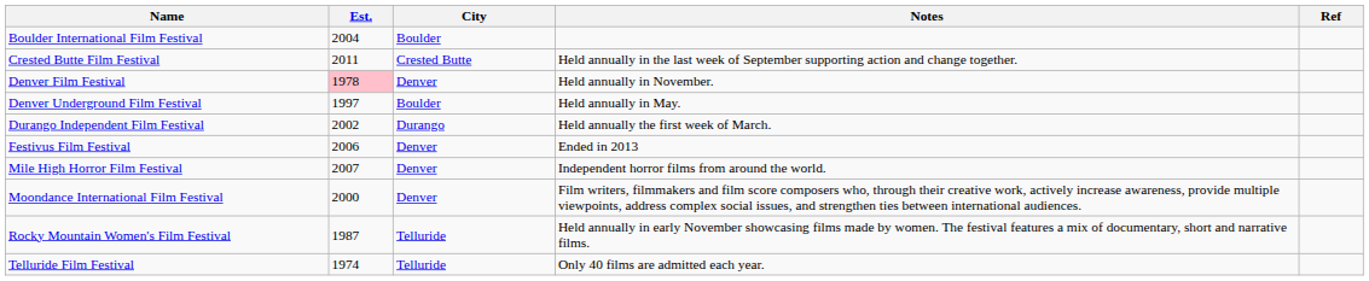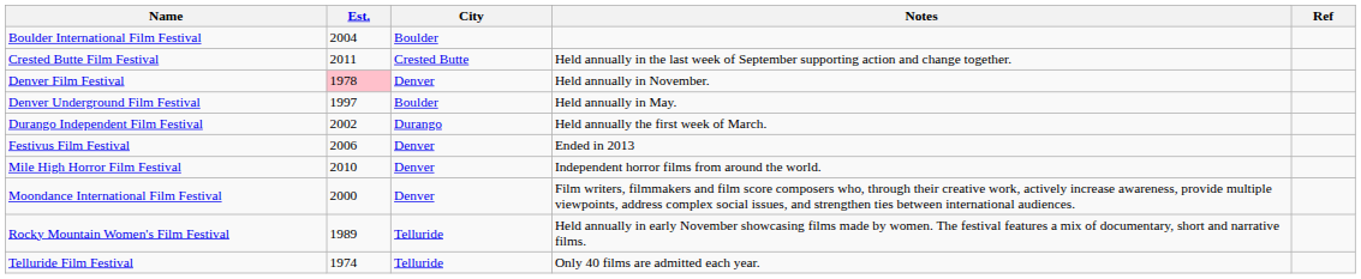 <table class="wikitable sortable" width=100%>
 <tr>
 <th style="width:20%;">Name</th>
 <th style="width:4%;"><a href='#'>Est.</a></th>
 <th style="width:10%;">City</th>
 <th style="width:46%;">Notes</th>
 <th style="width:4%;">Ref</th>
 </tr>
 <tr>
 <td><a href='#'>Boulder International Film Festival</a></td>
 <td>2004</td>
 <td><a href='#'>Boulder</a></td>
 <td></td>
 <td></td>
 </tr>
 <tr>
 <td><a href='#'>Crested Butte Film Festival</a></td>
 <td>2011</td>
 <td><a href='#'>Crested Butte</a></td>
 <td>Held annually in the last week of September supporting action and change together.</td>
 <td></td>
 </tr>
 <tr>
 <td><a href='#'>Denver Film Festival</a></td>
 <td style="background: pink;">1978</td>
 <td><a href='#'>Denver</a></td>
 <td>Held annually in November.</td>
 <td></td>
 </tr>
 <tr>
 <td><a href='#'>Denver Underground Film Festival</a></td>
 <td>1997</td>
 <td><a href='#'>Boulder</a></td>
 <td>Held annually in May.</td>
 <td></td>
 </tr>
 <tr>
 <td><a href='#'>Durango Independent Film Festival</a></td>
 <td>2002</td>
 <td><a href='#'>Durango</a></td>
 <td>Held annually the first week of March.</td>
 <td></td>
 </tr>
 <tr>
 <td><a href='#'>Festivus Film Festival</a></td>
 <td>2006</td>
 <td><a href='#'>Denver</a></td>
 <td>Ended in 2013</td>
 <td></td>
 </tr>
 <tr>
 <td><a href='#'>Mile High Horror Film Festival</a></td>
-<td>2007</td>
+<td>2010</td>
 <td><a href='#'>Denver</a></td>
 <td>Independent horror films from around the world.</td>
 <td></td>
 </tr>
 <tr>
 <td><a href='#'>Moondance International Film Festival</a></td>
 <td>2000</td>
 <td><a href='#'>Denver</a></td>
 <td>Film writers, filmmakers and film score composers who, through their creative work, actively increase awareness, provide multiple viewpoints, address complex social issues, and strengthen ties between international audiences.</td>
 <td></td>
 </tr>
 <tr>
 <td><a href='#'>Rocky Mountain Women's Film Festival</a></td>
-<td>1987</td>
+<td>1989</td>
 <td><a href='#'>Telluride</a></td>
 <td>Held annually in early November showcasing films made by women. The festival features a mix of documentary, short and narrative films.</td>
 <td></td>
 </tr>
 <tr>
 <td><a href='#'>Telluride Film Festival</a></td>
 <td>1974</td>
 <td><a href='#'>Telluride</a></td>
 <td>Only 40 films are admitted each year.</td>
 <td></td>
 </tr>
 </table>
